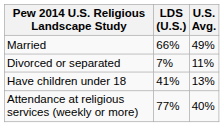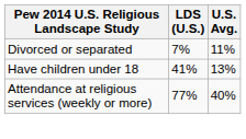 <table class="wikitable floatright">
 <tr>
 <th style="width:200px;">Pew 2014 U.S. Religious Landscape Study</th>
 <th width="25">LDS (U.S.)</th>
 <th width="25">U.S. Avg.</th>
-</tr>
-<tr>
-<td>Married</td>
-<td>66%</td>
-<td>49%</td>
 </tr>
 <tr>
 <td>Divorced or separated</td>
 <td>7%</td>
 <td>11%</td>
 </tr>
 <tr>
 <td>Have children under 18</td>
 <td>41%</td>
 <td>13%</td>
 </tr>
 <tr>
 <td>Attendance at religious services (weekly or more)</td>
 <td>77%</td>
 <td>40%</td>
 </tr>
 </table>
